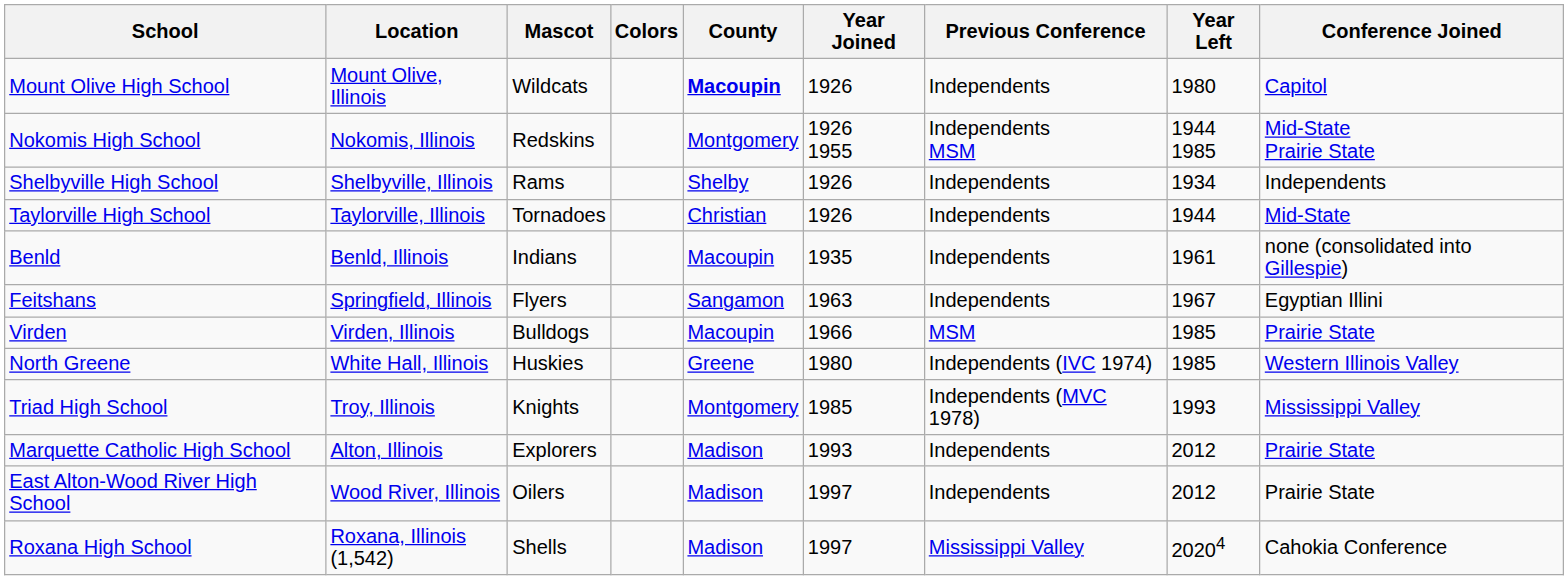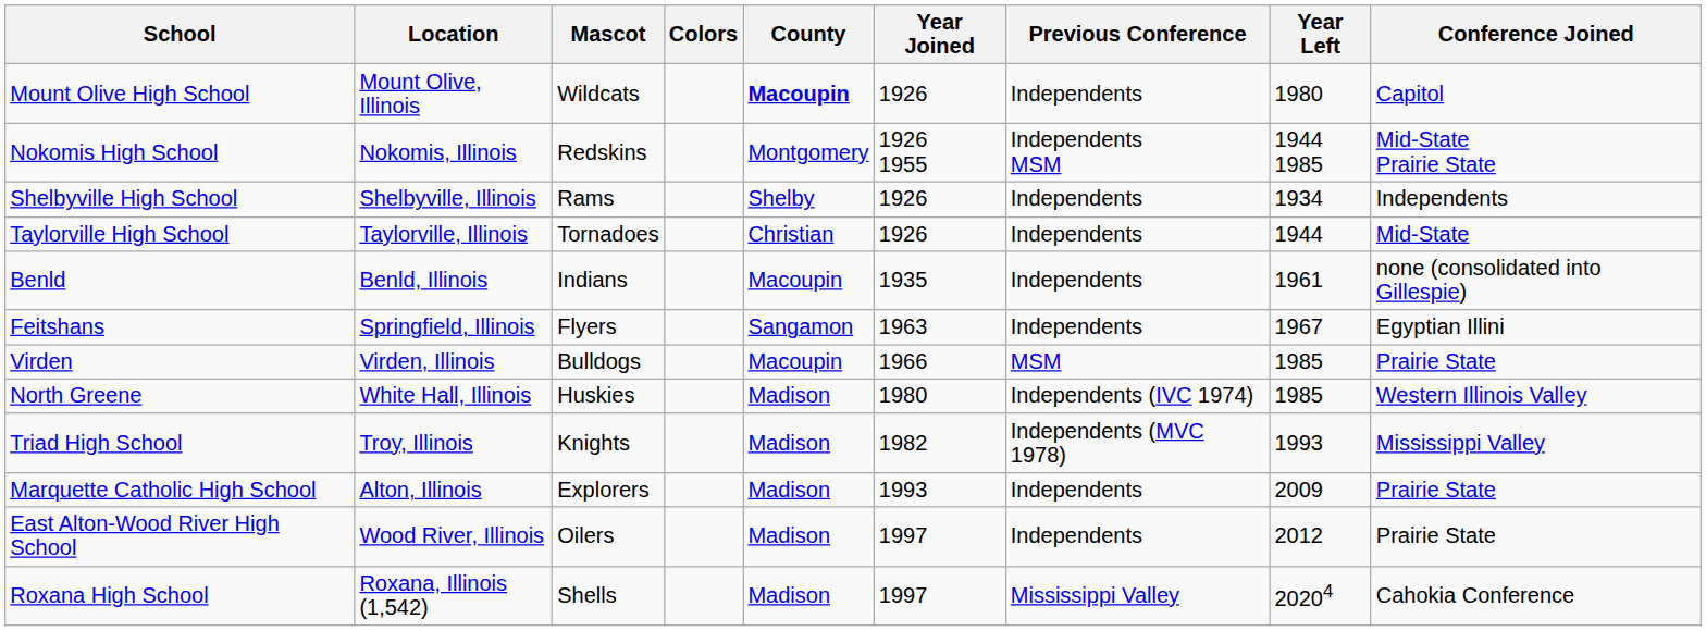 <table class="wikitable">
 <tr>
 <th>School</th>
 <th>Location</th>
 <th>Mascot</th>
 <th>Colors</th>
 <th>County</th>
 <th>Year Joined</th>
 <th>Previous Conference</th>
 <th>Year Left</th>
 <th>Conference Joined</th>
 </tr>
 <tr>
 <td><a href='#'>Mount Olive High School</a></td>
 <td><a href='#'>Mount Olive, Illinois</a></td>
 <td>Wildcats</td>
 <td> </td>
 <td><strong><a href='#'>Macoupin</a></strong></td>
 <td>1926</td>
 <td>Independents</td>
 <td>1980</td>
 <td><a href='#'>Capitol</a></td>
 </tr>
 <tr>
 <td><a href='#'>Nokomis High School</a></td>
 <td><a href='#'>Nokomis, Illinois</a></td>
 <td>Redskins</td>
 <td> </td>
 <td><a href='#'>Montgomery</a></td>
 <td>1926<br>1955</td>
 <td>Independents<br><a href='#'>MSM</a></td>
 <td>1944<br>1985</td>
 <td><a href='#'>Mid-State</a><br><a href='#'>Prairie State</a></td>
 </tr>
 <tr>
 <td><a href='#'>Shelbyville High School</a></td>
 <td><a href='#'>Shelbyville, Illinois</a></td>
 <td>Rams</td>
 <td> </td>
 <td><a href='#'>Shelby</a></td>
 <td>1926</td>
 <td>Independents</td>
 <td>1934</td>
 <td>Independents</td>
 </tr>
 <tr>
 <td><a href='#'>Taylorville High School</a></td>
 <td><a href='#'>Taylorville, Illinois</a></td>
 <td>Tornadoes</td>
 <td> </td>
 <td><a href='#'>Christian</a></td>
 <td>1926</td>
 <td>Independents</td>
 <td>1944</td>
 <td><a href='#'>Mid-State</a></td>
 </tr>
 <tr>
 <td><a href='#'>Benld</a></td>
 <td><a href='#'>Benld, Illinois</a></td>
 <td>Indians</td>
 <td> </td>
 <td><a href='#'>Macoupin</a></td>
 <td>1935</td>
 <td>Independents</td>
 <td>1961</td>
 <td>none (consolidated into <a href='#'>Gillespie</a>)</td>
 </tr>
 <tr>
 <td><a href='#'>Feitshans</a></td>
 <td><a href='#'>Springfield, Illinois</a></td>
 <td>Flyers</td>
 <td> </td>
 <td><a href='#'>Sangamon</a></td>
 <td>1963</td>
 <td>Independents</td>
 <td>1967</td>
 <td>Egyptian Illini</td>
 </tr>
 <tr>
 <td><a href='#'>Virden</a></td>
 <td><a href='#'>Virden, Illinois</a></td>
 <td>Bulldogs</td>
 <td> </td>
 <td><a href='#'>Macoupin</a></td>
 <td>1966</td>
 <td><a href='#'>MSM</a></td>
 <td>1985</td>
 <td><a href='#'>Prairie State</a></td>
 </tr>
 <tr>
 <td><a href='#'>North Greene</a></td>
 <td><a href='#'>White Hall, Illinois</a></td>
 <td>Huskies</td>
 <td> </td>
-<td><a href='#'>Greene</a></td>
+<td><a href='#'>Madison</a></td>
 <td>1980</td>
 <td>Independents (<a href='#'>IVC</a> 1974)</td>
 <td>1985</td>
 <td><a href='#'>Western Illinois Valley</a></td>
 </tr>
 <tr>
 <td><a href='#'>Triad High School</a></td>
 <td><a href='#'>Troy, Illinois</a></td>
 <td>Knights</td>
 <td> </td>
-<td><a href='#'>Montgomery</a></td>
-<td>1985</td>
+<td><a href='#'>Madison</a></td>
+<td>1982</td>
 <td>Independents (<a href='#'>MVC</a> 1978)</td>
 <td>1993</td>
 <td><a href='#'>Mississippi Valley</a></td>
 </tr>
 <tr>
 <td><a href='#'>Marquette Catholic High School</a></td>
 <td><a href='#'>Alton, Illinois</a></td>
 <td>Explorers</td>
 <td> </td>
 <td><a href='#'>Madison</a></td>
 <td>1993</td>
 <td>Independents</td>
-<td>2012</td>
+<td>2009</td>
 <td><a href='#'>Prairie State</a></td>
 </tr>
 <tr>
 <td><a href='#'>East Alton-Wood River High School</a></td>
 <td><a href='#'>Wood River, Illinois</a></td>
 <td>Oilers</td>
 <td> </td>
 <td><a href='#'>Madison</a></td>
 <td>1997</td>
 <td>Independents</td>
 <td>2012</td>
 <td>Prairie State</td>
 </tr>
 <tr>
 <td><a href='#'>Roxana High School</a></td>
 <td><a href='#'>Roxana, Illinois</a><br>(1,542)</td>
 <td>Shells</td>
 <td> </td>
 <td><a href='#'>Madison</a></td>
 <td>1997</td>
 <td><a href='#'>Mississippi Valley</a></td>
 <td>2020<sup>4</sup></td>
 <td>Cahokia Conference</td>
 </tr>
 </table>
